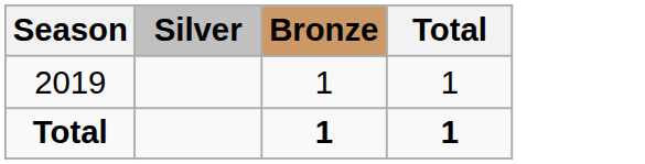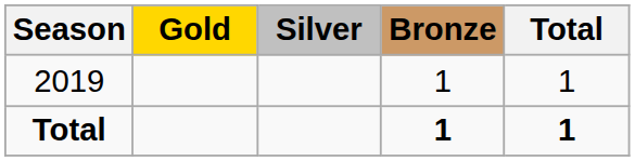 <table class="wikitable" style="text-align:center">
 <tr>
 <th width = "55">Season</th>
+<th width = "55" style="background: gold;">Gold</th>
 <th width = "55" style="background: silver;">Silver</th>
 <th width = "55" style="background: #cc9966;">Bronze</th>
 <th width = "55">Total</th>
 </tr>
 <tr>
 <td>2019</td>
 <td></td>
+<td></td>
 <td>1</td>
 <td>1</td>
 </tr>
 <tr>
 <td><strong>Total</strong></td>
 <td></td>
+<td></td>
 <td><strong>1</strong></td>
 <td><strong>1</strong></td>
 </tr>
 </table>
